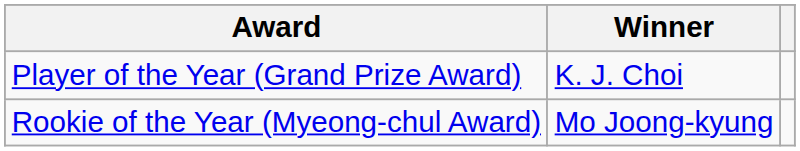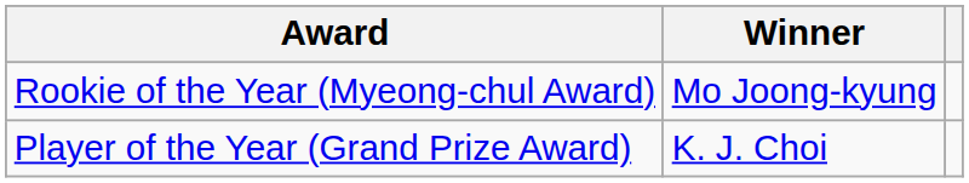 <table class="wikitable">
 <tr>
 <th>Award</th>
 <th>Winner</th>
 <th></th>
 </tr>
 <tr>
+<td><a href='#'>Rookie of the Year (Myeong-chul Award)</a></td>
+<td> <a href='#'>Mo Joong-kyung</a></td>
+<td></td>
+</tr>
+<tr>
 <td><a href='#'>Player of the Year (Grand Prize Award)</a></td>
 <td> <a href='#'>K. J. Choi</a></td>
 <td></td>
 </tr>
-<tr>
-<td><a href='#'>Rookie of the Year (Myeong-chul Award)</a></td>
-<td> <a href='#'>Mo Joong-kyung</a></td>
-<td></td>
-</tr>
 </table>
